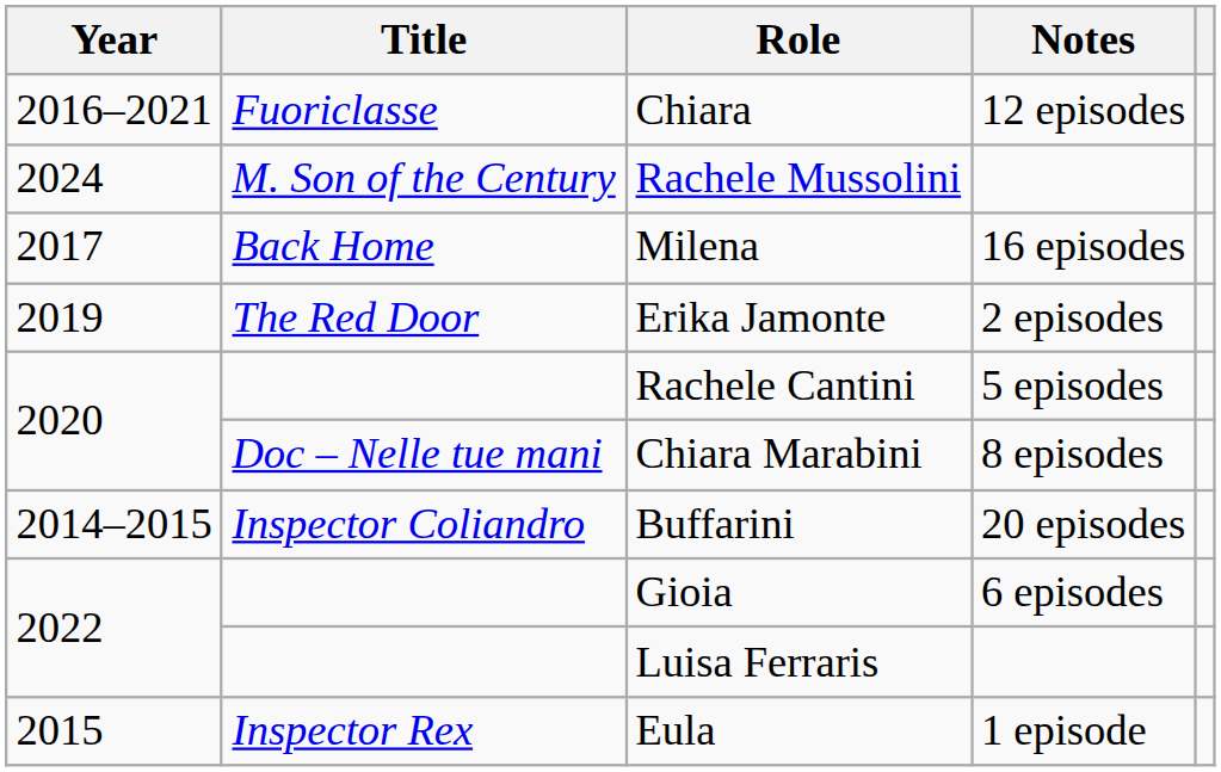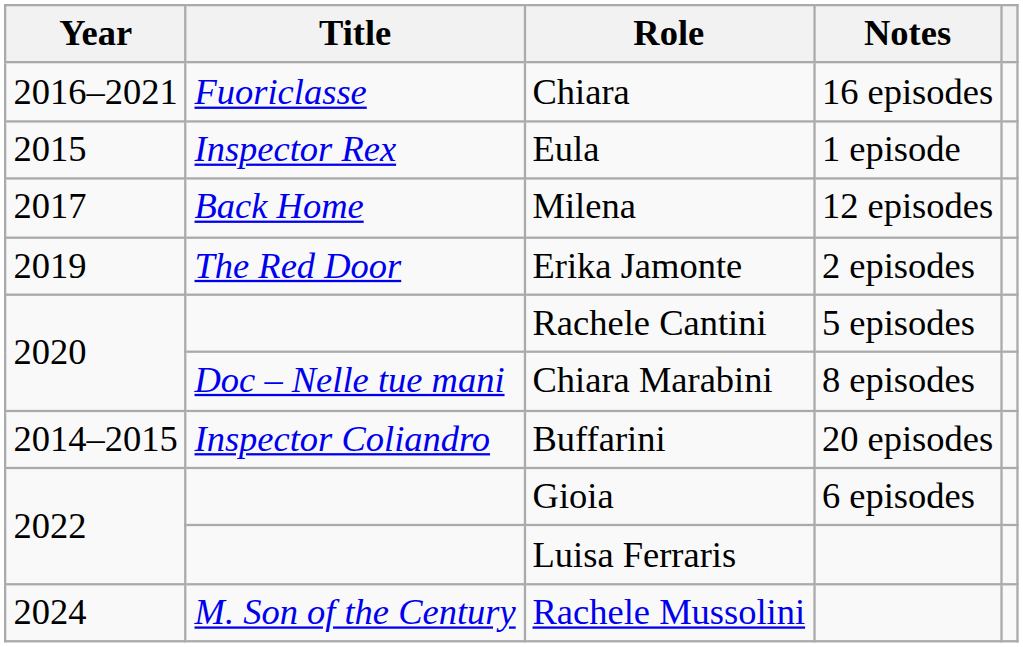 <table class="wikitable sortable">
 <tr>
 <th>Year</th>
 <th>Title</th>
 <th>Role</th>
 <th class="unsortable">Notes</th>
 <th class="unsortable"></th>
 </tr>
 <tr>
 <td>2016–2021</td>
 <td><em><a href='#'>Fuoriclasse</a></em></td>
 <td>Chiara</td>
-<td>12 episodes</td>
+<td>16 episodes</td>
 <td></td>
 </tr>
 <tr>
-<td>2024</td>
-<td><em><a href='#'>M. Son of the Century</a></em></td>
-<td><a href='#'>Rachele Mussolini</a></td>
-<td></td>
+<td>2015</td>
+<td><em><a href='#'>Inspector Rex</a></em></td>
+<td>Eula</td>
+<td>1 episode</td>
 <td></td>
 </tr>
 <tr>
 <td>2017</td>
 <td><em><a href='#'>Back Home</a></em></td>
 <td>Milena</td>
-<td>16 episodes</td>
+<td>12 episodes</td>
 <td></td>
 </tr>
 <tr>
 <td>2019</td>
 <td><em><a href='#'>The Red Door</a></em></td>
 <td>Erika Jamonte</td>
 <td>2 episodes</td>
 <td></td>
 </tr>
 <tr>
 <td rowspan="2">2020</td>
 <td><em></em></td>
 <td>Rachele Cantini</td>
 <td>5 episodes</td>
 <td></td>
 </tr>
 <tr>
 <td><em><a href='#'>Doc – Nelle tue mani</a></em></td>
 <td>Chiara Marabini</td>
 <td>8 episodes</td>
 <td></td>
 </tr>
 <tr>
 <td>2014–2015</td>
 <td><em><a href='#'>Inspector Coliandro</a></em></td>
 <td>Buffarini</td>
 <td>20 episodes</td>
 <td></td>
 </tr>
 <tr>
 <td rowspan="2">2022</td>
 <td><em></em></td>
 <td>Gioia</td>
 <td>6 episodes</td>
 <td></td>
 </tr>
 <tr>
 <td><em></em></td>
 <td>Luisa Ferraris</td>
 <td></td>
 <td></td>
 </tr>
 <tr>
-<td>2015</td>
-<td><em><a href='#'>Inspector Rex</a></em></td>
-<td>Eula</td>
-<td>1 episode</td>
+<td>2024</td>
+<td><em><a href='#'>M. Son of the Century</a></em></td>
+<td><a href='#'>Rachele Mussolini</a></td>
+<td></td>
 <td></td>
 </tr>
 </table>
